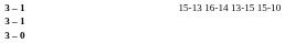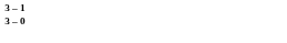 <table width=100% cellspacing=1>
 <tr>
 <th width=20%></th>
 <th width=12%></th>
 <th width=20%></th>
 <th width=33%></th>
-<td></td>
-</tr>
-<tr style=font-size:90%>
-<td align=right></td>
-<td align=center><strong>3 – 1</strong></td>
-<td><strong></strong></td>
-<td>15-13 16-14 13-15 15-10</td>
 <td></td>
 </tr>
 <tr style=font-size:90%>
 <td align=right></td>
 <td align=center><strong>3 – 1</strong></td>
 <td><strong></strong></td>
 <td></td>
 <td></td>
 </tr>
 <tr style=font-size:90%>
 <td align=right><strong></strong></td>
 <td align=center><strong>3 – 0</strong></td>
 <td></td>
 <td></td>
 </tr>
 </table>
